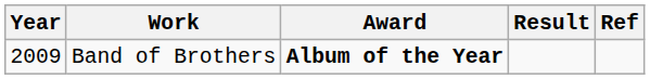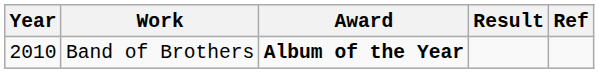 <table class="wikitable">
 <tr>
 <th>Year</th>
 <th>Work</th>
 <th>Award</th>
 <th>Result</th>
 <th>Ref</th>
 </tr>
 <tr>
-<td>2009</td>
+<td>2010</td>
 <td>Band of Brothers</td>
 <td><strong>Album of the Year</strong></td>
 <td></td>
 <td></td>
 </tr>
 </table>
